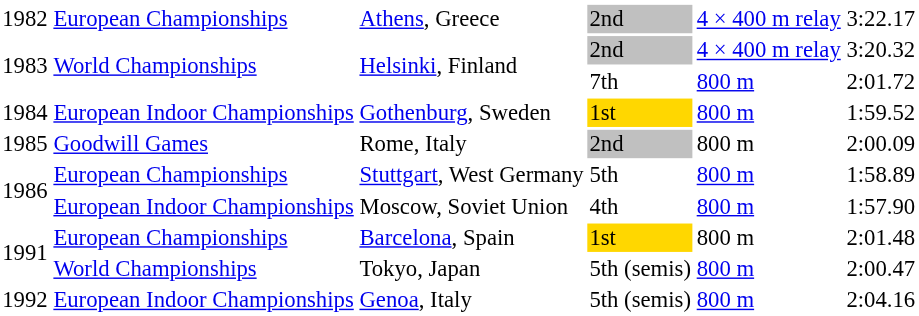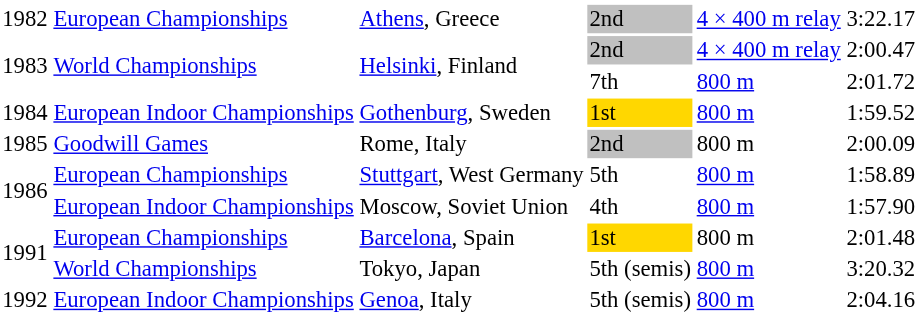 <table>
 <tr>
 <td>1982</td>
 <td><a href='#'>European Championships</a></td>
 <td><a href='#'>Athens</a>, Greece</td>
 <td bgcolor=silver>2nd</td>
 <td><a href='#'>4 × 400 m relay</a></td>
 <td>3:22.17</td>
 </tr>
 <tr>
 <td rowspan=2>1983</td>
 <td rowspan=2><a href='#'>World Championships</a></td>
 <td rowspan=2><a href='#'>Helsinki</a>, Finland</td>
 <td bgcolor=silver>2nd</td>
 <td><a href='#'>4 × 400 m relay</a></td>
-<td>3:20.32 </td>
+<td>2:00.47</td>
 </tr>
 <tr>
 <td>7th</td>
 <td><a href='#'>800 m</a></td>
 <td>2:01.72</td>
 </tr>
 <tr>
 <td>1984</td>
 <td><a href='#'>European Indoor Championships</a></td>
 <td><a href='#'>Gothenburg</a>, Sweden</td>
 <td bgcolor=gold>1st</td>
 <td><a href='#'>800 m</a></td>
 <td>1:59.52 </td>
 </tr>
 <tr>
 <td>1985</td>
 <td><a href='#'>Goodwill Games</a></td>
 <td>Rome, Italy</td>
 <td bgcolor=silver>2nd</td>
 <td>800 m</td>
 <td>2:00.09</td>
 </tr>
 <tr>
 <td rowspan=2>1986</td>
 <td><a href='#'>European Championships</a></td>
 <td><a href='#'>Stuttgart</a>, West Germany</td>
 <td>5th</td>
 <td><a href='#'>800 m</a></td>
 <td>1:58.89</td>
 </tr>
 <tr>
 <td><a href='#'>European Indoor Championships</a></td>
 <td>Moscow, Soviet Union</td>
 <td>4th</td>
 <td><a href='#'>800 m</a></td>
 <td>1:57.90</td>
 </tr>
 <tr>
 <td rowspan=2>1991</td>
 <td><a href='#'>European Championships</a></td>
 <td><a href='#'>Barcelona</a>, Spain</td>
 <td bgcolor=gold>1st</td>
 <td>800 m</td>
 <td>2:01.48</td>
 </tr>
 <tr>
 <td><a href='#'>World Championships</a></td>
 <td>Tokyo, Japan</td>
 <td>5th (semis)</td>
 <td><a href='#'>800 m</a></td>
-<td>2:00.47</td>
+<td>3:20.32 </td>
 </tr>
 <tr>
 <td>1992</td>
 <td><a href='#'>European Indoor Championships</a></td>
 <td><a href='#'>Genoa</a>, Italy</td>
 <td>5th (semis)</td>
 <td><a href='#'>800 m</a></td>
 <td>2:04.16</td>
 </tr>
 </table>
